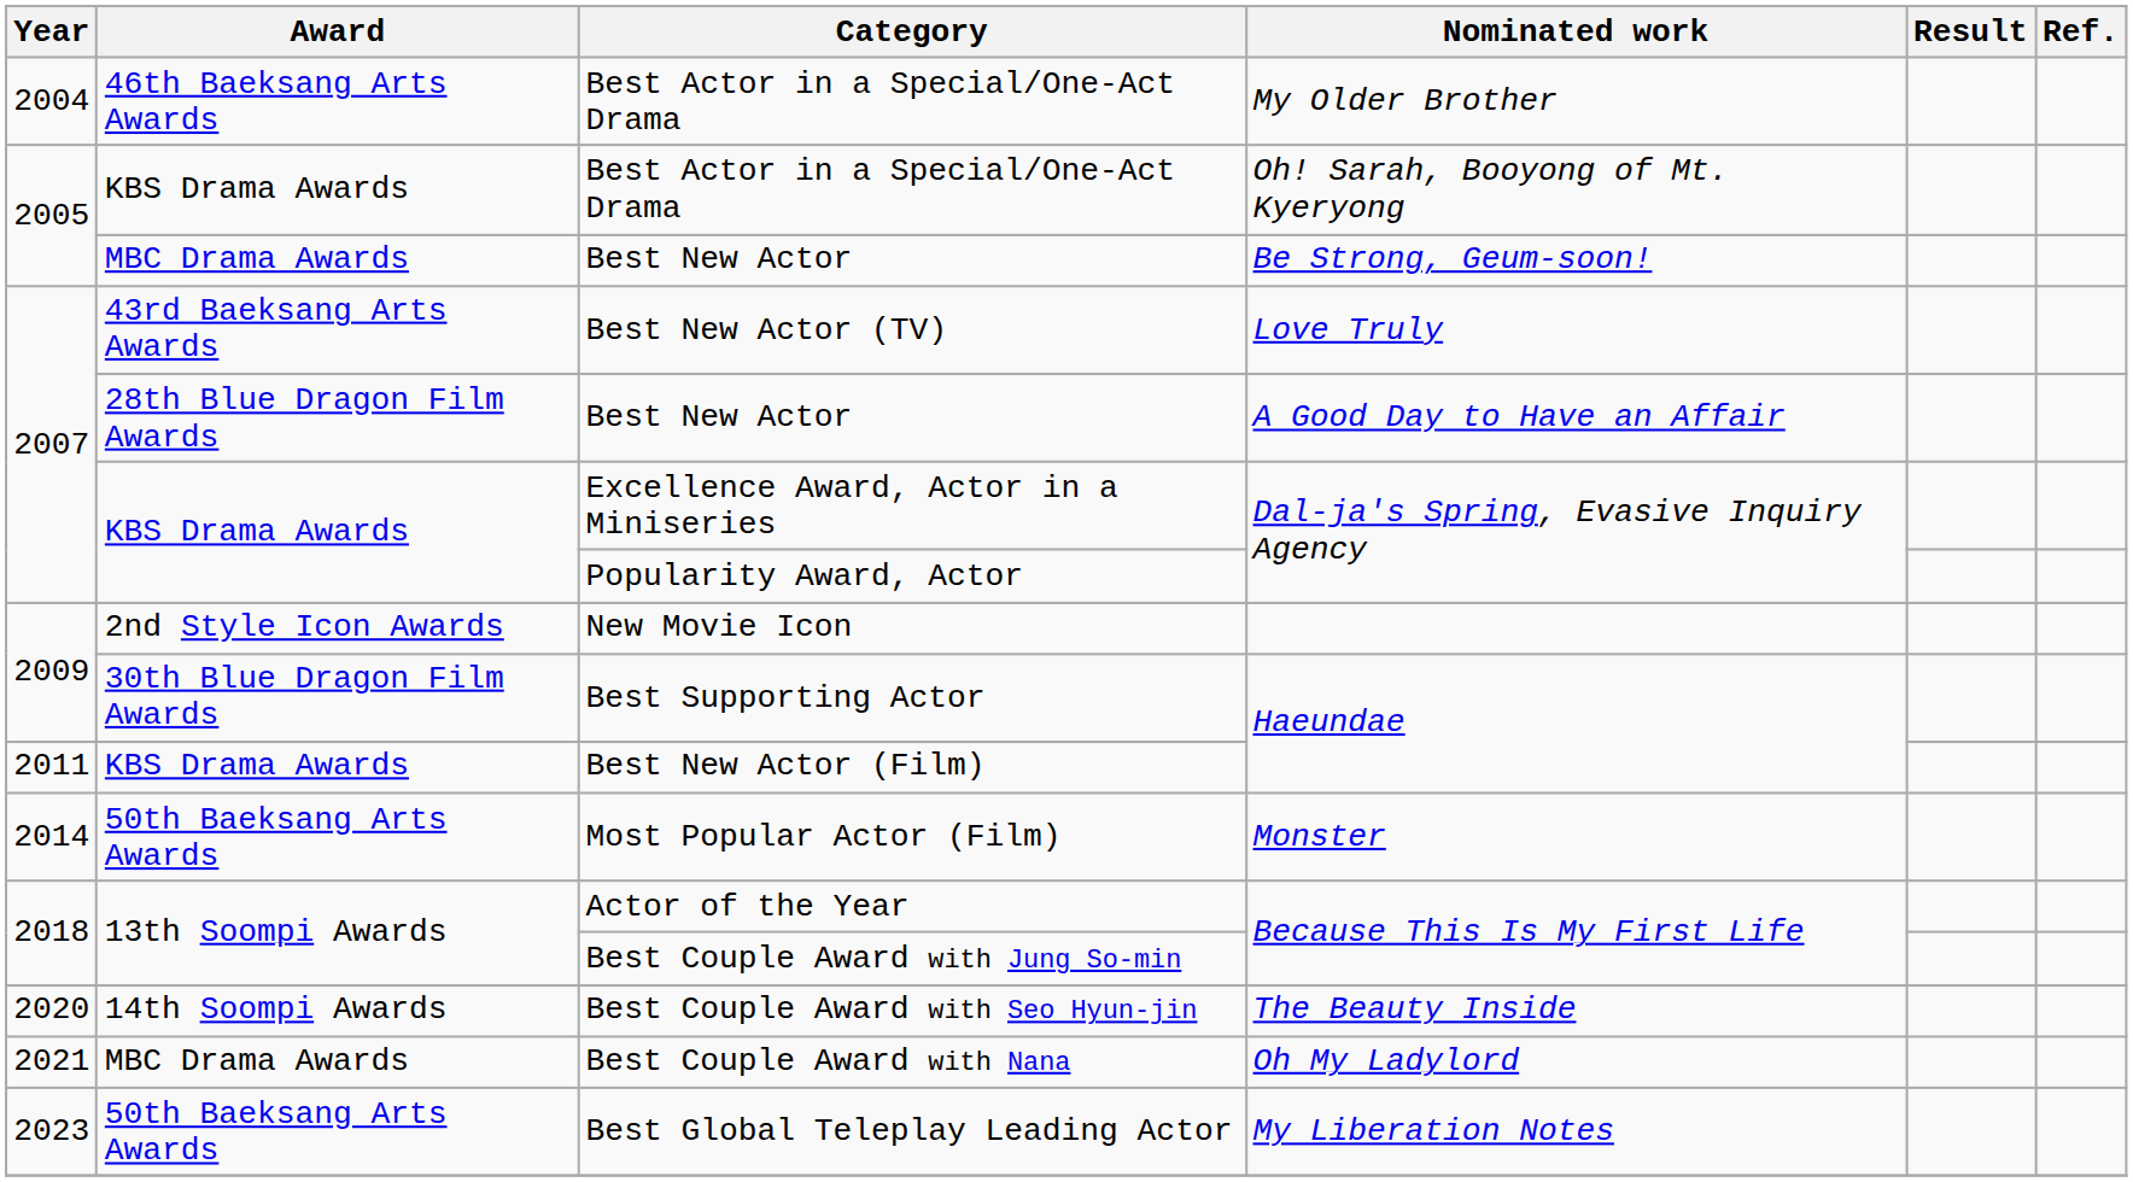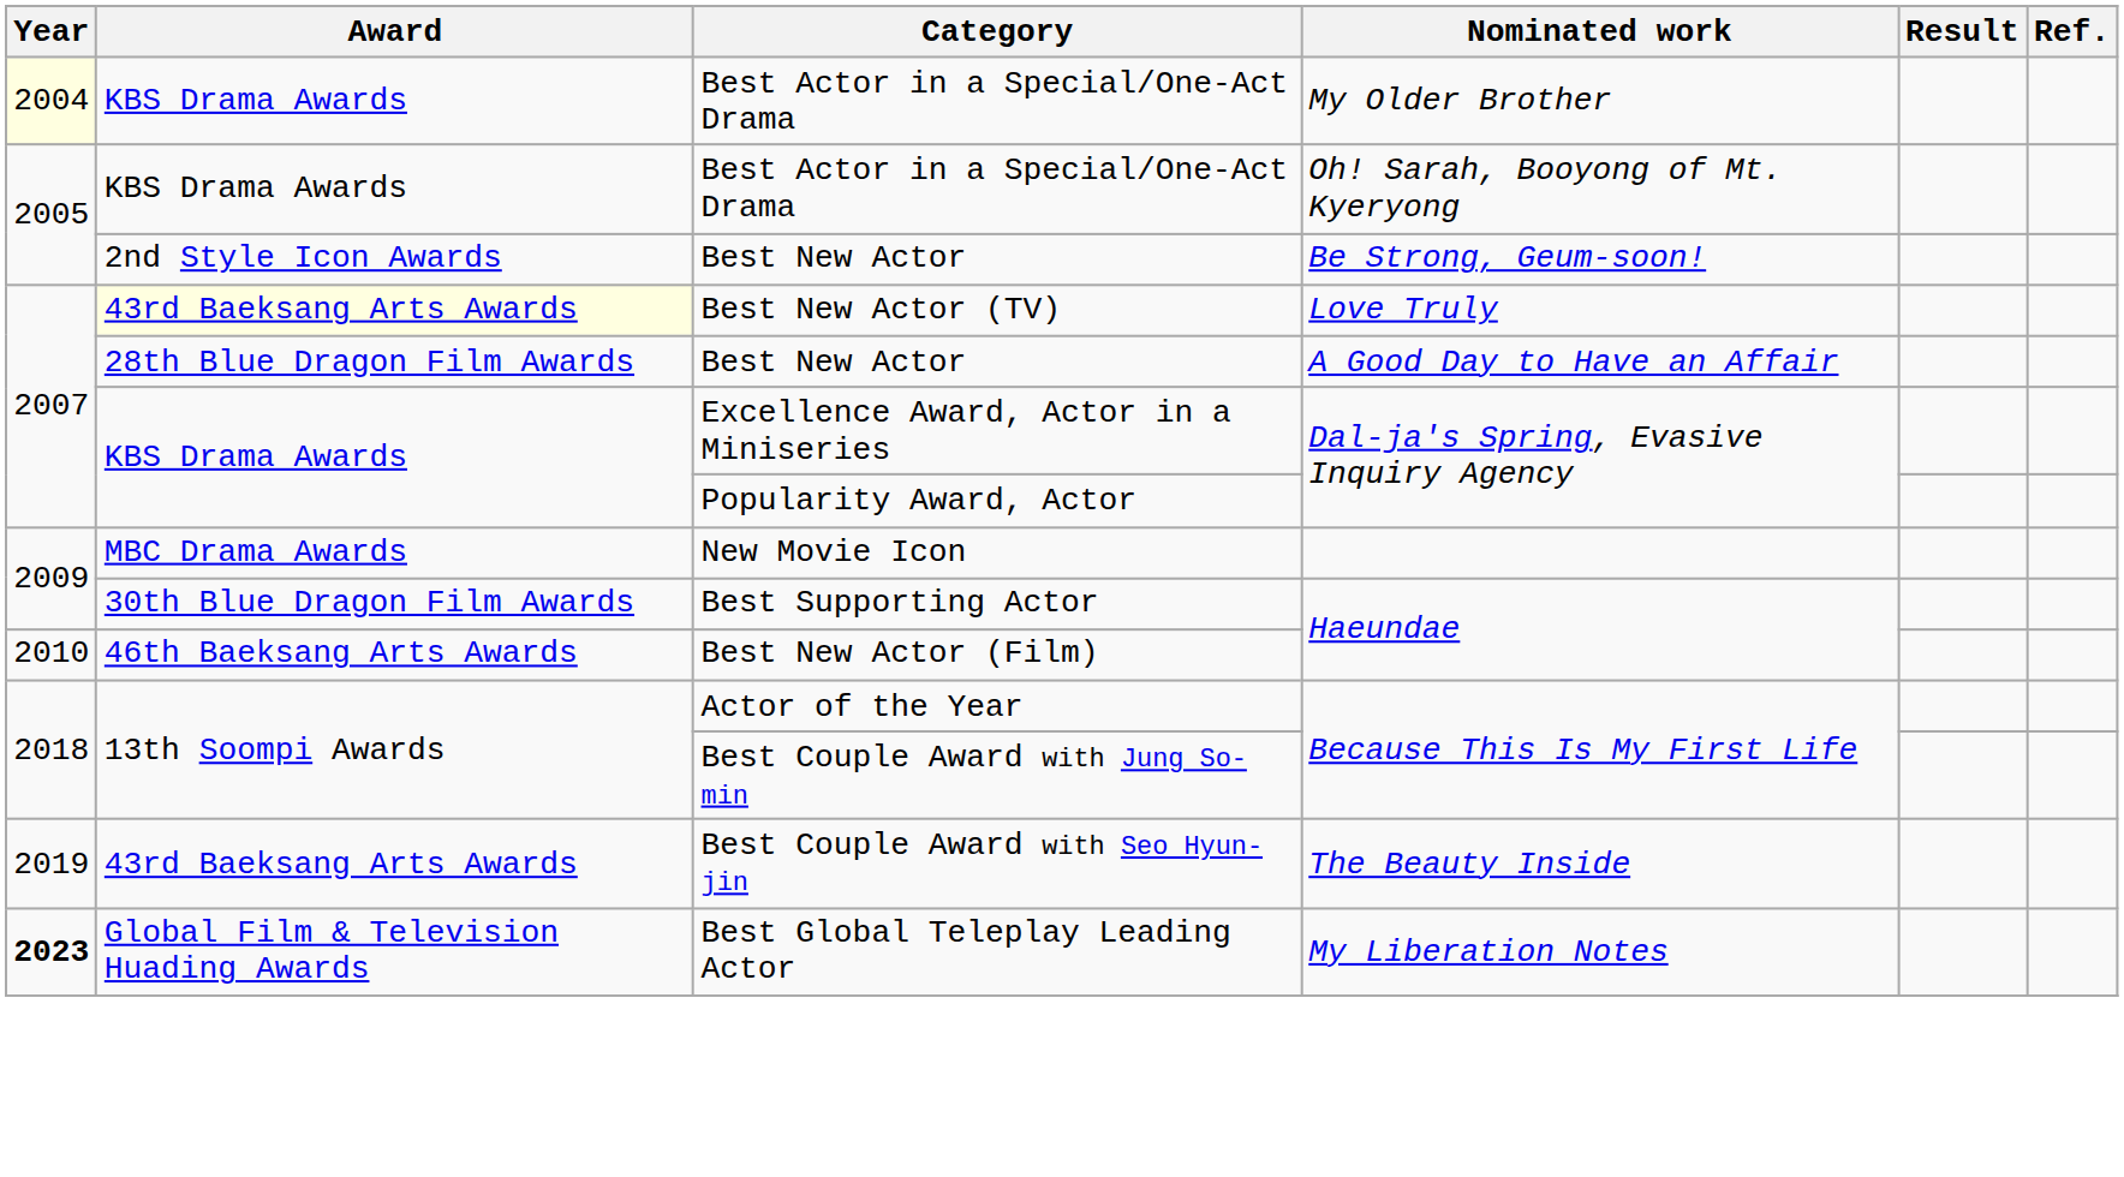 <table class="wikitable sortable">
 <tr>
 <th>Year</th>
 <th>Award</th>
 <th>Category</th>
 <th>Nominated work</th>
 <th>Result</th>
 <th>Ref.</th>
 </tr>
 <tr>
-<td>2004</td>
-<td><a href='#'>46th Baeksang Arts Awards</a></td>
+<td style="background: lightyellow;">2004</td>
+<td><a href='#'>KBS Drama Awards</a></td>
 <td>Best Actor in a Special/One-Act Drama</td>
 <td><em>My Older Brother</em></td>
 <td></td>
 <td></td>
 </tr>
 <tr>
 <td rowspan=2>2005</td>
 <td>KBS Drama Awards</td>
 <td>Best Actor in a Special/One-Act Drama</td>
 <td><em>Oh! Sarah, Booyong of Mt. Kyeryong</em></td>
 <td></td>
 <td></td>
 </tr>
 <tr>
-<td><a href='#'>MBC Drama Awards</a></td>
+<td>2nd <a href='#'>Style Icon Awards</a></td>
 <td>Best New Actor</td>
 <td><em><a href='#'>Be Strong, Geum-soon!</a></em></td>
 <td></td>
 <td></td>
 </tr>
 <tr>
 <td rowspan=4>2007</td>
-<td><a href='#'>43rd Baeksang Arts Awards</a></td>
+<td style="background: lightyellow;"><a href='#'>43rd Baeksang Arts Awards</a></td>
 <td>Best New Actor (TV)</td>
 <td><em><a href='#'>Love Truly</a></em></td>
 <td></td>
 <td></td>
 </tr>
 <tr>
 <td><a href='#'>28th Blue Dragon Film Awards</a></td>
 <td>Best New Actor</td>
 <td><em><a href='#'>A Good Day to Have an Affair</a></em></td>
 <td></td>
 <td></td>
 </tr>
 <tr>
 <td rowspan=2><a href='#'>KBS Drama Awards</a></td>
 <td>Excellence Award, Actor in a Miniseries</td>
 <td rowspan=2><em><a href='#'>Dal-ja's Spring</a>, Evasive Inquiry Agency</em></td>
 <td></td>
 <td></td>
 </tr>
 <tr>
 <td>Popularity Award, Actor</td>
 <td></td>
 <td></td>
 </tr>
 <tr>
 <td rowspan=2>2009</td>
-<td>2nd <a href='#'>Style Icon Awards</a></td>
+<td><a href='#'>MBC Drama Awards</a></td>
 <td>New Movie Icon</td>
 <td></td>
 <td></td>
 <td></td>
 </tr>
 <tr>
 <td><a href='#'>30th Blue Dragon Film Awards</a></td>
 <td>Best Supporting Actor</td>
 <td rowspan=2><em><a href='#'>Haeundae</a></em></td>
 <td></td>
 <td></td>
 </tr>
 <tr>
-<td>2011</td>
-<td><a href='#'>KBS Drama Awards</a></td>
+<td>2010</td>
+<td><a href='#'>46th Baeksang Arts Awards</a></td>
 <td>Best New Actor (Film)</td>
-<td></td>
-<td></td>
-</tr>
-<tr>
-<td>2014</td>
-<td><a href='#'>50th Baeksang Arts Awards</a></td>
-<td>Most Popular Actor (Film)</td>
-<td><em><a href='#'>Monster</a></em></td>
 <td></td>
 <td></td>
 </tr>
 <tr>
 <td rowspan=2>2018</td>
 <td rowspan=2>13th <a href='#'>Soompi</a> Awards</td>
 <td>Actor of the Year</td>
 <td rowspan=2><em><a href='#'>Because This Is My First Life</a></em></td>
 <td></td>
 <td></td>
 </tr>
 <tr>
 <td>Best Couple Award  <small>with <a href='#'>Jung So-min</a></small></td>
 <td></td>
 <td></td>
 </tr>
 <tr>
-<td>2020</td>
-<td>14th <a href='#'>Soompi</a> Awards</td>
+<td>2019</td>
+<td><a href='#'>43rd Baeksang Arts Awards</a></td>
 <td>Best Couple Award <small>with <a href='#'>Seo Hyun-jin</a></small></td>
 <td><em><a href='#'>The Beauty Inside</a></em></td>
 <td></td>
 <td></td>
 </tr>
 <tr>
-<td>2021</td>
-<td>MBC Drama Awards</td>
-<td>Best Couple Award <small>with <a href='#'>Nana</a></small></td>
-<td><em><a href='#'>Oh My Ladylord</a></em></td>
-<td></td>
-<td></td>
-</tr>
-<tr>
-<td>2023</td>
-<td><a href='#'>50th Baeksang Arts Awards</a></td>
+<td><strong>2023</strong></td>
+<td><a href='#'>Global Film & Television Huading Awards</a></td>
 <td>Best Global Teleplay Leading Actor</td>
 <td><em><a href='#'>My Liberation Notes</a></em></td>
 <td></td>
 <td></td>
 </tr>
 <tr>
 </tr>
 </table>
